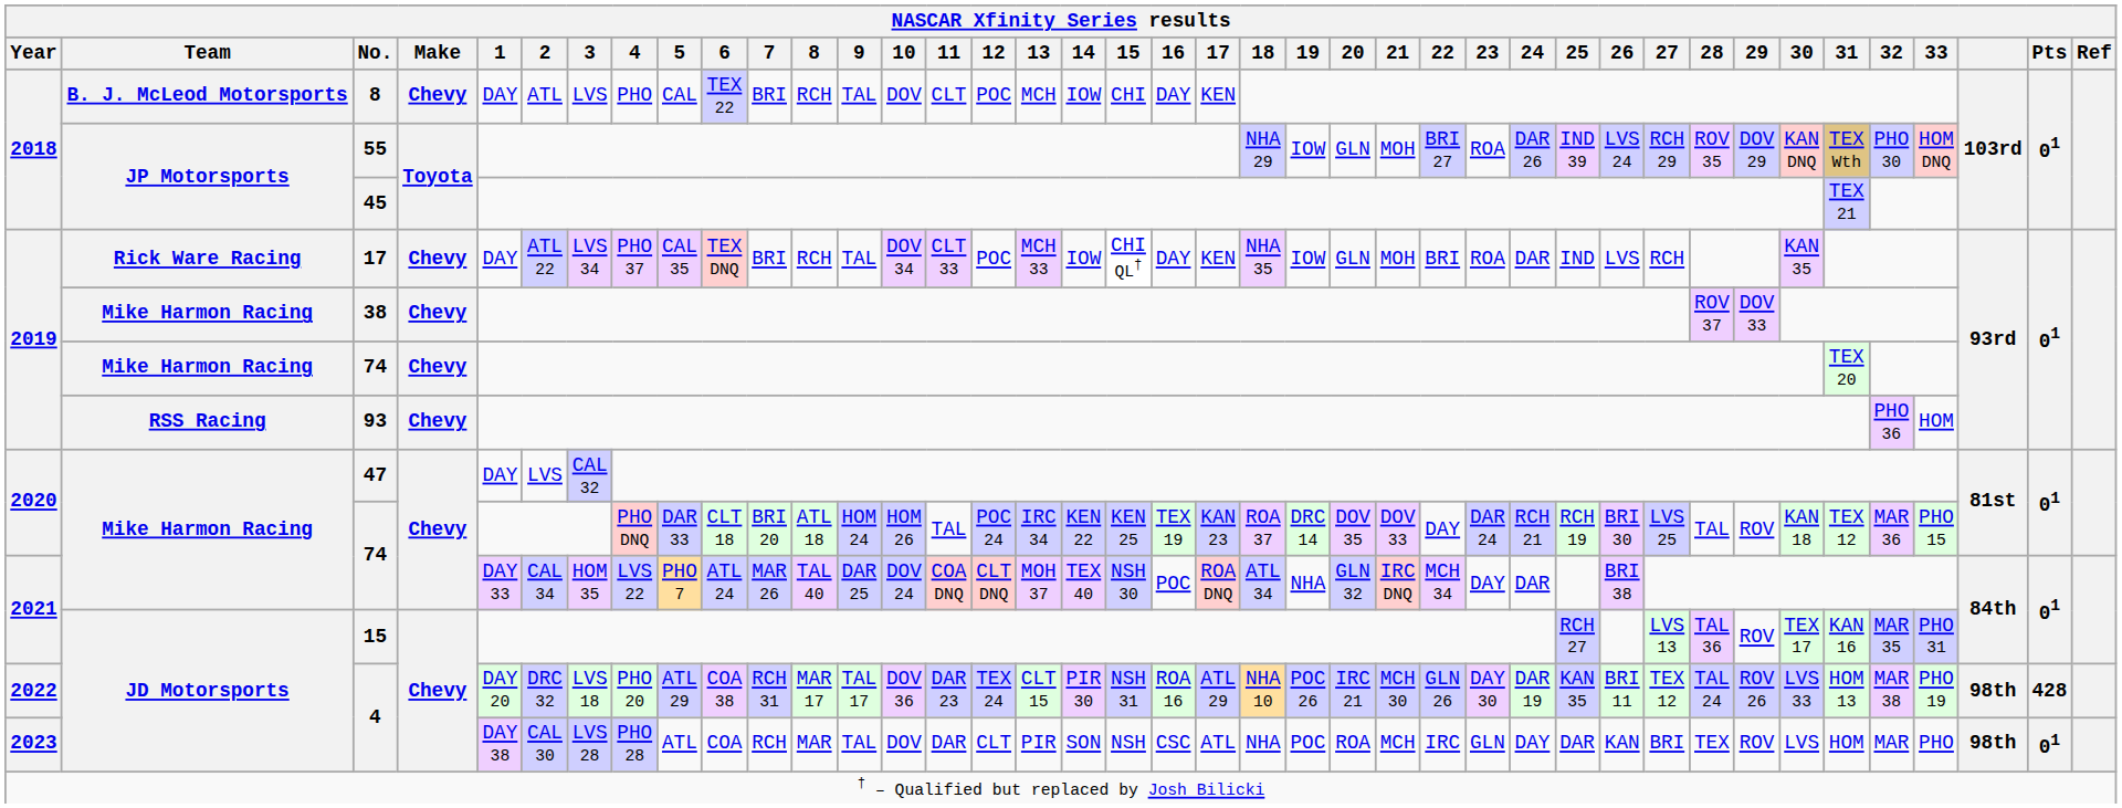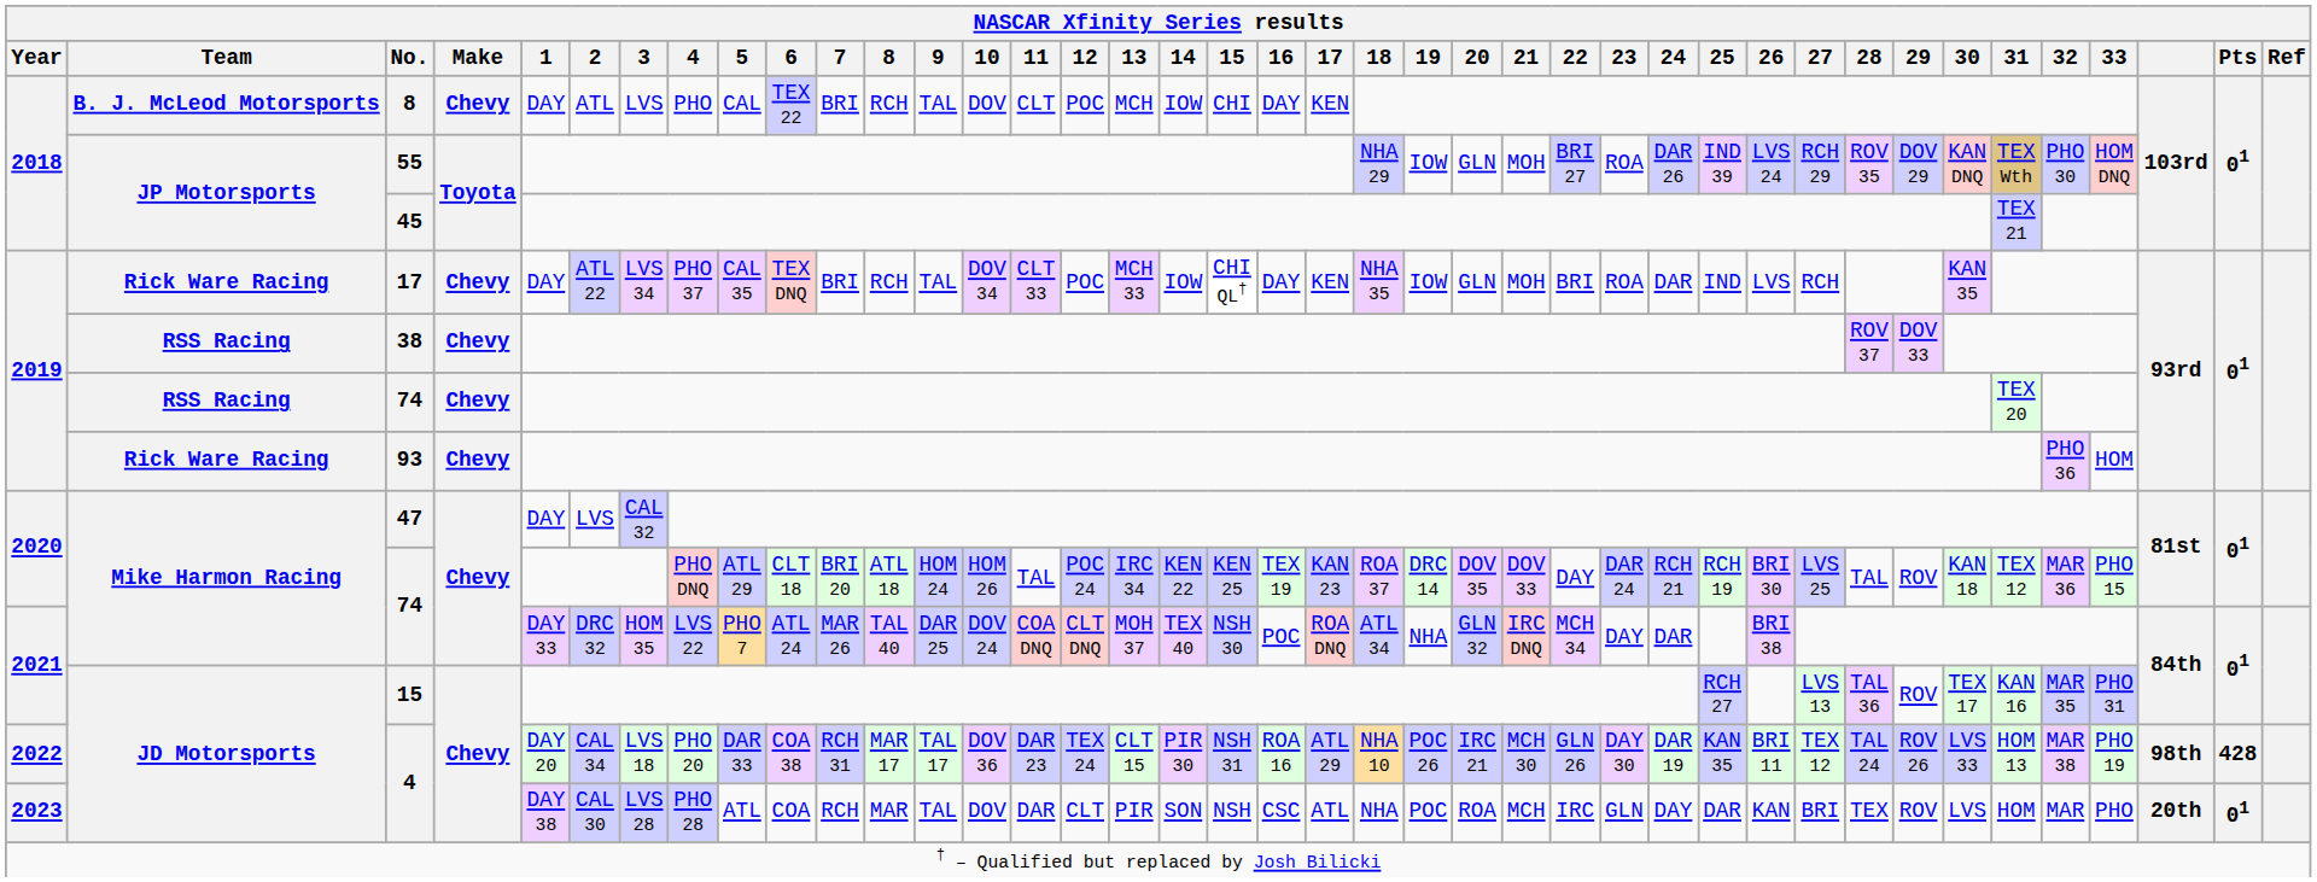 <table class="wikitable" style="text-align:center; font-size:75%">
 <tr>
 <th colspan=42><a href='#'>NASCAR Xfinity Series</a> results</th>
 </tr>
 <tr>
 <th>Year</th>
 <th>Team</th>
 <th>No.</th>
 <th>Make</th>
 <th>1</th>
 <th>2</th>
 <th>3</th>
 <th>4</th>
 <th>5</th>
 <th>6</th>
 <th>7</th>
 <th>8</th>
 <th>9</th>
 <th>10</th>
 <th>11</th>
 <th>12</th>
 <th>13</th>
 <th>14</th>
 <th>15</th>
 <th>16</th>
 <th>17</th>
 <th>18</th>
 <th>19</th>
 <th>20</th>
 <th>21</th>
 <th>22</th>
 <th>23</th>
 <th>24</th>
 <th>25</th>
 <th>26</th>
 <th>27</th>
 <th>28</th>
 <th>29</th>
 <th>30</th>
 <th>31</th>
 <th>32</th>
 <th>33</th>
 <th></th>
 <th>Pts</th>
 <th>Ref</th>
 </tr>
 <tr>
 <th rowspan=3><a href='#'>2018</a></th>
 <th><a href='#'>B. J. McLeod Motorsports</a></th>
 <th>8</th>
 <th><a href='#'>Chevy</a></th>
 <td><a href='#'>DAY</a></td>
 <td><a href='#'>ATL</a></td>
 <td><a href='#'>LVS</a></td>
 <td><a href='#'>PHO</a></td>
 <td><a href='#'>CAL</a></td>
 <td style="background:#CFCFFF;"><a href='#'>TEX</a><br><small>22</small></td>
 <td><a href='#'>BRI</a></td>
 <td><a href='#'>RCH</a></td>
 <td><a href='#'>TAL</a></td>
 <td><a href='#'>DOV</a></td>
 <td><a href='#'>CLT</a></td>
 <td><a href='#'>POC</a></td>
 <td><a href='#'>MCH</a></td>
 <td><a href='#'>IOW</a></td>
 <td><a href='#'>CHI</a></td>
 <td><a href='#'>DAY</a></td>
 <td><a href='#'>KEN</a></td>
 <td colspan=16></td>
 <th rowspan=3>103rd</th>
 <th rowspan=3>0<sup>1</sup></th>
 <th rowspan=3></th>
 </tr>
 <tr>
 <th rowspan=2><a href='#'>JP Motorsports</a></th>
 <th>55</th>
 <th rowspan=2><a href='#'>Toyota</a></th>
 <td colspan=17></td>
 <td style="background:#CFCFFF;"><a href='#'>NHA</a><br><small>29</small></td>
 <td><a href='#'>IOW</a></td>
 <td><a href='#'>GLN</a></td>
 <td><a href='#'>MOH</a></td>
 <td style="background:#CFCFFF;"><a href='#'>BRI</a><br><small>27</small></td>
 <td><a href='#'>ROA</a></td>
 <td style="background:#CFCFFF;"><a href='#'>DAR</a><br><small>26</small></td>
 <td style="background:#EFCFFF;"><a href='#'>IND</a><br><small>39</small></td>
 <td style="background:#CFCFFF;"><a href='#'>LVS</a><br><small>24</small></td>
 <td style="background:#CFCFFF;"><a href='#'>RCH</a><br><small>29</small></td>
 <td style="background:#EFCFFF;"><a href='#'>ROV</a><br><small>35</small></td>
 <td style="background:#CFCFFF;"><a href='#'>DOV</a><br><small>29</small></td>
 <td style="background:#FFCFCF;"><a href='#'>KAN</a><br><small>DNQ</small></td>
 <td style="background:#DFC484;"><a href='#'>TEX</a><br><small>Wth</small></td>
 <td style="background:#CFCFFF;"><a href='#'>PHO</a><br><small>30</small></td>
 <td style="background:#FFCFCF;"><a href='#'>HOM</a><br><small>DNQ</small></td>
 </tr>
 <tr>
 <th>45</th>
 <td colspan=30></td>
 <td style="background:#CFCFFF;"><a href='#'>TEX</a><br><small>21</small></td>
 <td colspan=2></td>
 </tr>
 <tr>
 <th rowspan=4><a href='#'>2019</a></th>
 <th><a href='#'>Rick Ware Racing</a></th>
 <th>17</th>
 <th><a href='#'>Chevy</a></th>
 <td><a href='#'>DAY</a></td>
 <td style="background:#CFCFFF;"><a href='#'>ATL</a><br><small>22</small></td>
 <td style="background:#EFCFFF;"><a href='#'>LVS</a><br><small>34</small></td>
 <td style="background:#EFCFFF;"><a href='#'>PHO</a><br><small>37</small></td>
 <td style="background:#EFCFFF;"><a href='#'>CAL</a><br><small>35</small></td>
 <td style="background:#FFCFCF;"><a href='#'>TEX</a><br><small>DNQ</small></td>
 <td><a href='#'>BRI</a></td>
 <td><a href='#'>RCH</a></td>
 <td><a href='#'>TAL</a></td>
 <td style="background:#EFCFFF;"><a href='#'>DOV</a><br><small>34</small></td>
 <td style="background:#EFCFFF;"><a href='#'>CLT</a><br><small>33</small></td>
 <td><a href='#'>POC</a></td>
 <td style="background:#EFCFFF;"><a href='#'>MCH</a><br><small>33</small></td>
 <td><a href='#'>IOW</a></td>
 <td style="background:#FFFFFF;"><a href='#'>CHI</a><br><small>QL<sup>†</sup></small></td>
 <td><a href='#'>DAY</a></td>
 <td><a href='#'>KEN</a></td>
 <td style="background:#EFCFFF;"><a href='#'>NHA</a><br><small>35</small></td>
 <td><a href='#'>IOW</a></td>
 <td><a href='#'>GLN</a></td>
 <td><a href='#'>MOH</a></td>
 <td><a href='#'>BRI</a></td>
 <td><a href='#'>ROA</a></td>
 <td><a href='#'>DAR</a></td>
 <td><a href='#'>IND</a></td>
 <td><a href='#'>LVS</a></td>
 <td><a href='#'>RCH</a></td>
 <td colspan=2></td>
 <td style="background:#EFCFFF;"><a href='#'>KAN</a><br><small>35</small></td>
 <td colspan=3></td>
 <th rowspan=4>93rd</th>
 <th rowspan=4>0<sup>1</sup></th>
 <th rowspan=4></th>
 </tr>
 <tr>
-<th><a href='#'>Mike Harmon Racing</a></th>
+<th><a href='#'>RSS Racing</a></th>
 <th>38</th>
 <th><a href='#'>Chevy</a></th>
 <td colspan=27></td>
 <td style="background:#EFCFFF;"><a href='#'>ROV</a><br><small>37</small></td>
 <td style="background:#EFCFFF;"><a href='#'>DOV</a><br><small>33</small></td>
 <td colspan=4></td>
 </tr>
 <tr>
-<th><a href='#'>Mike Harmon Racing</a></th>
+<th><a href='#'>RSS Racing</a></th>
 <th>74</th>
 <th><a href='#'>Chevy</a></th>
 <td colspan=30></td>
 <td style="background:#DFFFDF;"><a href='#'>TEX</a><br><small>20</small></td>
 <td colspan=2></td>
 </tr>
 <tr>
-<th><a href='#'>RSS Racing</a></th>
+<th><a href='#'>Rick Ware Racing</a></th>
 <th>93</th>
 <th><a href='#'>Chevy</a></th>
 <td colspan=31></td>
 <td style="background:#EFCFFF;"><a href='#'>PHO</a><br><small>36</small></td>
 <td><a href='#'>HOM</a></td>
 </tr>
 <tr>
 <th rowspan=2><a href='#'>2020</a></th>
 <th rowspan=3><a href='#'>Mike Harmon Racing</a></th>
 <th>47</th>
 <th rowspan=3><a href='#'>Chevy</a></th>
 <td><a href='#'>DAY</a></td>
 <td><a href='#'>LVS</a></td>
 <td style="background:#CFCFFF;"><a href='#'>CAL</a><br><small>32</small></td>
 <td colspan=30></td>
 <th rowspan=2>81st</th>
 <th rowspan=2>0<sup>1</sup></th>
 <th rowspan=2></th>
 </tr>
 <tr>
 <th rowspan=2>74</th>
 <td colspan=3></td>
 <td style="background:#FFCFCF;"><a href='#'>PHO</a><br><small>DNQ</small></td>
-<td style="background:#CFCFFF;"><a href='#'>DAR</a><br><small>33</small></td>
+<td style="background:#CFCFFF;"><a href='#'>ATL</a><br><small>29</small></td>
 <td style="background:#DFFFDF;"><a href='#'>CLT</a><br><small>18</small></td>
 <td style="background:#DFFFDF;"><a href='#'>BRI</a><br><small>20</small></td>
 <td style="background:#DFFFDF;"><a href='#'>ATL</a><br><small>18</small></td>
 <td style="background:#CFCFFF;"><a href='#'>HOM</a><br><small>24</small></td>
 <td style="background:#CFCFFF;"><a href='#'>HOM</a><br><small>26</small></td>
 <td><a href='#'>TAL</a></td>
 <td style="background:#CFCFFF;"><a href='#'>POC</a><br><small>24</small></td>
 <td style="background:#CFCFFF;"><a href='#'>IRC</a><br><small>34</small></td>
 <td style="background:#CFCFFF;"><a href='#'>KEN</a><br><small>22</small></td>
 <td style="background:#CFCFFF;"><a href='#'>KEN</a><br><small>25</small></td>
 <td style="background:#DFFFDF;"><a href='#'>TEX</a><br><small>19</small></td>
 <td style="background:#CFCFFF;"><a href='#'>KAN</a><br><small>23</small></td>
 <td style="background:#EFCFFF;"><a href='#'>ROA</a><br><small>37</small></td>
 <td style="background:#DFFFDF;"><a href='#'>DRC</a><br><small>14</small></td>
 <td style="background:#EFCFFF;"><a href='#'>DOV</a><br><small>35</small></td>
 <td style="background:#EFCFFF;"><a href='#'>DOV</a><br><small>33</small></td>
 <td><a href='#'>DAY</a></td>
 <td style="background:#CFCFFF;"><a href='#'>DAR</a><br><small>24</small></td>
 <td style="background:#CFCFFF;"><a href='#'>RCH</a><br><small>21</small></td>
 <td style="background:#DFFFDF;"><a href='#'>RCH</a><br><small>19</small></td>
 <td style="background:#EFCFFF;"><a href='#'>BRI</a><br><small>30</small></td>
 <td style="background:#CFCFFF;"><a href='#'>LVS</a><br><small>25</small></td>
 <td><a href='#'>TAL</a></td>
 <td><a href='#'>ROV</a></td>
 <td style="background:#DFFFDF;"><a href='#'>KAN</a><br><small>18</small></td>
 <td style="background:#DFFFDF;"><a href='#'>TEX</a><br><small>12</small></td>
 <td style="background:#EFCFFF;"><a href='#'>MAR</a><br><small>36</small></td>
 <td style="background:#DFFFDF;"><a href='#'>PHO</a><br><small>15</small></td>
 </tr>
 <tr>
 <th rowspan=2><a href='#'>2021</a></th>
 <td style="background:#EFCFFF;"><a href='#'>DAY</a><br><small>33</small></td>
-<td style="background:#CFCFFF;"><a href='#'>CAL</a><br><small>34</small></td>
+<td style="background:#CFCFFF;"><a href='#'>DRC</a><br><small>32</small></td>
 <td style="background:#EFCFFF;"><a href='#'>HOM</a><br><small>35</small></td>
 <td style="background:#CFCFFF;"><a href='#'>LVS</a><br><small>22</small></td>
 <td style="background:#FFDF9F;"><a href='#'>PHO</a><br><small>7</small></td>
 <td style="background:#CFCFFF;"><a href='#'>ATL</a><br><small>24</small></td>
 <td style="background:#CFCFFF;"><a href='#'>MAR</a><br><small>26</small></td>
 <td style="background:#EFCFFF;"><a href='#'>TAL</a><br><small>40</small></td>
 <td style="background:#CFCFFF;"><a href='#'>DAR</a><br><small>25</small></td>
 <td style="background:#CFCFFF;"><a href='#'>DOV</a><br><small>24</small></td>
 <td style="background:#FFCFCF;"><a href='#'>COA</a><br><small>DNQ</small></td>
 <td style="background:#FFCFCF;"><a href='#'>CLT</a><br><small>DNQ</small></td>
 <td style="background:#EFCFFF;"><a href='#'>MOH</a><br><small>37</small></td>
 <td style="background:#EFCFFF;"><a href='#'>TEX</a><br><small>40</small></td>
 <td style="background:#CFCFFF;"><a href='#'>NSH</a><br><small>30</small></td>
 <td><a href='#'>POC</a></td>
 <td style="background:#FFCFCF;"><a href='#'>ROA</a><br><small>DNQ</small></td>
 <td style="background:#CFCFFF;"><a href='#'>ATL</a><br><small>34</small></td>
 <td><a href='#'>NHA</a></td>
 <td style="background:#CFCFFF;"><a href='#'>GLN</a><br><small>32</small></td>
 <td style="background:#FFCFCF;"><a href='#'>IRC</a><br><small>DNQ</small></td>
 <td style="background:#EFCFFF;"><a href='#'>MCH</a><br><small>34</small></td>
 <td><a href='#'>DAY</a></td>
 <td><a href='#'>DAR</a></td>
 <td></td>
 <td style="background:#EFCFFF;"><a href='#'>BRI</a><br><small>38</small></td>
 <td colspan=7></td>
 <th rowspan=2>84th</th>
 <th rowspan=2>0<sup>1</sup></th>
 <th rowspan=2></th>
 </tr>
 <tr>
 <th rowspan=3><a href='#'>JD Motorsports</a></th>
 <th>15</th>
 <th rowspan=3><a href='#'>Chevy</a></th>
 <td colspan=24></td>
 <td style="background:#CFCFFF;"><a href='#'>RCH</a><br><small>27</small></td>
 <td></td>
 <td style="background:#DFFFDF;"><a href='#'>LVS</a><br><small>13</small></td>
 <td style="background:#EFCFFF;"><a href='#'>TAL</a><br><small>36</small></td>
 <td><a href='#'>ROV</a></td>
 <td style="background:#DFFFDF;"><a href='#'>TEX</a><br><small>17</small></td>
 <td style="background:#DFFFDF;"><a href='#'>KAN</a><br><small>16</small></td>
 <td style="background:#CFCFFF;"><a href='#'>MAR</a><br><small>35</small></td>
 <td style="background:#CFCFFF;"><a href='#'>PHO</a><br><small>31</small></td>
 </tr>
 <tr>
 <th><a href='#'>2022</a></th>
 <th rowspan=2>4</th>
 <td style="background:#DFFFDF;"><a href='#'>DAY</a><br><small>20</small></td>
-<td style="background:#CFCFFF;"><a href='#'>DRC</a><br><small>32</small></td>
+<td style="background:#CFCFFF;"><a href='#'>CAL</a><br><small>34</small></td>
 <td style="background:#DFFFDF;"><a href='#'>LVS</a><br><small>18</small></td>
 <td style="background:#DFFFDF;"><a href='#'>PHO</a><br><small>20</small></td>
-<td style="background:#CFCFFF;"><a href='#'>ATL</a><br><small>29</small></td>
+<td style="background:#CFCFFF;"><a href='#'>DAR</a><br><small>33</small></td>
 <td style="background:#EFCFFF;"><a href='#'>COA</a><br><small>38</small></td>
 <td style="background:#CFCFFF;"><a href='#'>RCH</a><br><small>31</small></td>
 <td style="background:#DFFFDF;"><a href='#'>MAR</a><br><small>17</small></td>
 <td style="background:#DFFFDF;"><a href='#'>TAL</a><br><small>17</small></td>
 <td style="background:#EFCFFF;"><a href='#'>DOV</a><br><small>36</small></td>
 <td style="background:#CFCFFF;"><a href='#'>DAR</a><br><small>23</small></td>
 <td style="background:#CFCFFF;"><a href='#'>TEX</a><br><small>24</small></td>
 <td style="background:#DFFFDF;"><a href='#'>CLT</a><br><small>15</small></td>
 <td style="background:#EFCFFF;"><a href='#'>PIR</a><br><small>30</small></td>
 <td style="background:#CFCFFF;"><a href='#'>NSH</a><br><small>31</small></td>
 <td style="background:#DFFFDF;"><a href='#'>ROA</a><br><small>16</small></td>
 <td style="background:#CFCFFF;"><a href='#'>ATL</a><br><small>29</small></td>
 <td style="background:#FFDF9F;"><a href='#'>NHA</a><br><small>10</small></td>
 <td style="background:#CFCFFF;"><a href='#'>POC</a><br><small>26</small></td>
 <td style="background:#CFCFFF;"><a href='#'>IRC</a><br><small>21</small></td>
 <td style="background:#CFCFFF;"><a href='#'>MCH</a><br><small>30</small></td>
 <td style="background:#CFCFFF;"><a href='#'>GLN</a><br><small>26</small></td>
 <td style="background:#EFCFFF;"><a href='#'>DAY</a><br><small>30</small></td>
 <td style="background:#DFFFDF;"><a href='#'>DAR</a><br><small>19</small></td>
 <td style="background:#CFCFFF;"><a href='#'>KAN</a><br><small>35</small></td>
 <td style="background:#DFFFDF;"><a href='#'>BRI</a><br><small>11</small></td>
 <td style="background:#DFFFDF;"><a href='#'>TEX</a><br><small>12</small></td>
 <td style="background:#CFCFFF;"><a href='#'>TAL</a><br><small>24</small></td>
 <td style="background:#CFCFFF;"><a href='#'>ROV</a><br><small>26</small></td>
 <td style="background:#CFCFFF;"><a href='#'>LVS</a><br><small>33</small></td>
 <td style="background:#DFFFDF;"><a href='#'>HOM</a><br><small>13</small></td>
 <td style="background:#EFCFFF;"><a href='#'>MAR</a><br><small>38</small></td>
 <td style="background:#DFFFDF;"><a href='#'>PHO</a><br><small>19</small></td>
 <th>98th</th>
 <th>428</th>
 <th></th>
 </tr>
 <tr>
 <th><a href='#'>2023</a></th>
 <td style="background:#EFCFFF;"><a href='#'>DAY</a><br><small>38</small></td>
 <td style="background:#CFCFFF;"><a href='#'>CAL</a><br><small>30</small></td>
 <td style="background:#CFCFFF;"><a href='#'>LVS</a><br><small>28</small></td>
 <td style="background:#CFCFFF;"><a href='#'>PHO</a><br><small>28</small></td>
 <td><a href='#'>ATL</a></td>
 <td><a href='#'>COA</a></td>
 <td><a href='#'>RCH</a></td>
 <td><a href='#'>MAR</a></td>
 <td><a href='#'>TAL</a></td>
 <td><a href='#'>DOV</a></td>
 <td><a href='#'>DAR</a></td>
 <td><a href='#'>CLT</a></td>
 <td><a href='#'>PIR</a></td>
 <td><a href='#'>SON</a></td>
 <td><a href='#'>NSH</a></td>
 <td><a href='#'>CSC</a></td>
 <td><a href='#'>ATL</a></td>
 <td><a href='#'>NHA</a></td>
 <td><a href='#'>POC</a></td>
 <td><a href='#'>ROA</a></td>
 <td><a href='#'>MCH</a></td>
 <td><a href='#'>IRC</a></td>
 <td><a href='#'>GLN</a></td>
 <td><a href='#'>DAY</a></td>
 <td><a href='#'>DAR</a></td>
 <td><a href='#'>KAN</a></td>
 <td><a href='#'>BRI</a></td>
 <td><a href='#'>TEX</a></td>
 <td><a href='#'>ROV</a></td>
 <td><a href='#'>LVS</a></td>
 <td><a href='#'>HOM</a></td>
 <td><a href='#'>MAR</a></td>
 <td><a href='#'>PHO</a></td>
-<th>98th</th>
+<th>20th</th>
 <th>0<sup>1</sup></th>
 <th></th>
 </tr>
 <tr>
 <td colspan=43><small><sup>†</sup> – Qualified but replaced by <a href='#'>Josh Bilicki</a></small></td>
 </tr>
 </table>
